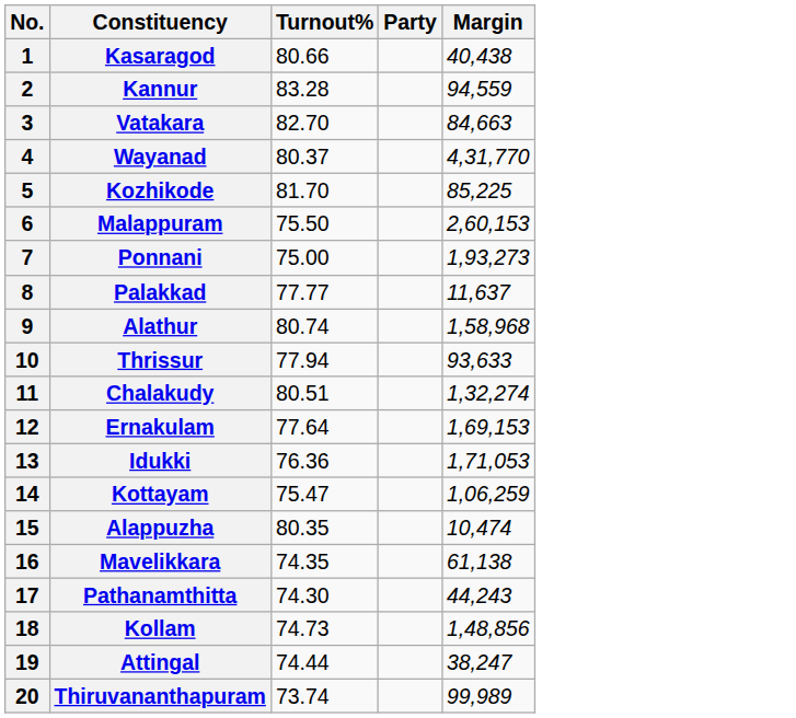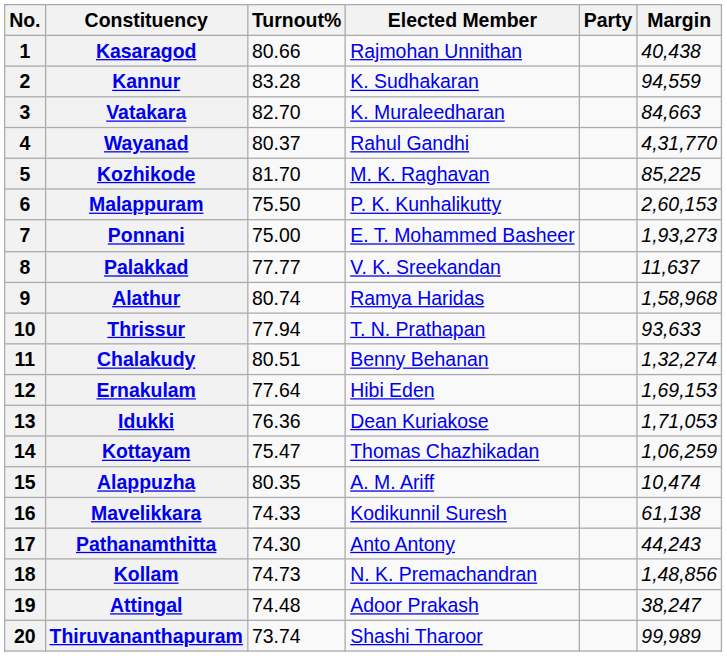 <table class="wikitable sortable mw-collapsible" style="font-size:95%;">
 <tr>
 <th>No.</th>
 <th>Constituency</th>
 <th>Turnout%</th>
+<th>Elected Member</th>
 <th>Party</th>
 <th>Margin</th>
 </tr>
 <tr>
 <th>1</th>
 <th><a href='#'>Kasaragod</a></th>
 <td>80.66 </td>
+<td><a href='#'>Rajmohan Unnithan</a></td>
 <td></td>
 <td><em>40,438</em></td>
 </tr>
 <tr>
 <th>2</th>
 <th><a href='#'>Kannur</a></th>
 <td>83.28 </td>
+<td><a href='#'>K. Sudhakaran</a></td>
 <td></td>
 <td><em>94,559</em></td>
 </tr>
 <tr>
 <th>3</th>
 <th><a href='#'>Vatakara</a></th>
 <td>82.70 </td>
+<td><a href='#'>K. Muraleedharan</a></td>
 <td></td>
 <td><em>84,663</em></td>
 </tr>
 <tr>
 <th>4</th>
 <th><a href='#'>Wayanad</a></th>
 <td>80.37 </td>
+<td><a href='#'>Rahul Gandhi</a></td>
 <td></td>
 <td><em>4,31,770</em></td>
 </tr>
 <tr>
 <th>5</th>
 <th><a href='#'>Kozhikode</a></th>
 <td>81.70 </td>
+<td><a href='#'>M. K. Raghavan</a></td>
 <td></td>
 <td><em>85,225</em></td>
 </tr>
 <tr>
 <th>6</th>
 <th><a href='#'>Malappuram</a></th>
 <td>75.50 </td>
+<td><a href='#'>P. K. Kunhalikutty</a></td>
 <td></td>
 <td><em>2,60,153</em></td>
 </tr>
 <tr>
 <th>7</th>
 <th><a href='#'>Ponnani</a></th>
 <td>75.00 </td>
+<td><a href='#'>E. T. Mohammed Basheer</a></td>
 <td></td>
 <td><em>1,93,273</em></td>
 </tr>
 <tr>
 <th>8</th>
 <th><a href='#'>Palakkad</a></th>
 <td>77.77 </td>
+<td><a href='#'>V. K. Sreekandan</a></td>
 <td></td>
 <td><em>11,637</em></td>
 </tr>
 <tr>
 <th>9</th>
 <th><a href='#'>Alathur</a></th>
 <td>80.74 </td>
+<td><a href='#'>Ramya Haridas</a></td>
 <td></td>
 <td><em>1,58,968</em></td>
 </tr>
 <tr>
 <th>10</th>
 <th><a href='#'>Thrissur</a></th>
 <td>77.94 </td>
+<td><a href='#'>T. N. Prathapan</a></td>
 <td></td>
 <td><em>93,633</em></td>
 </tr>
 <tr>
 <th>11</th>
 <th><a href='#'>Chalakudy</a></th>
 <td>80.51 </td>
+<td><a href='#'>Benny Behanan</a></td>
 <td></td>
 <td><em>1,32,274</em></td>
 </tr>
 <tr>
 <th>12</th>
 <th><a href='#'>Ernakulam</a></th>
 <td>77.64 </td>
+<td><a href='#'>Hibi Eden</a></td>
 <td></td>
 <td><em>1,69,153</em></td>
 </tr>
 <tr>
 <th>13</th>
 <th><a href='#'>Idukki</a></th>
 <td>76.36 </td>
+<td><a href='#'>Dean Kuriakose</a></td>
 <td></td>
 <td><em>1,71,053</em></td>
 </tr>
 <tr>
 <th>14</th>
 <th><a href='#'>Kottayam</a></th>
 <td>75.47 </td>
+<td><a href='#'>Thomas Chazhikadan</a></td>
 <td></td>
 <td><em>1,06,259</em></td>
 </tr>
 <tr>
 <th>15</th>
 <th><a href='#'>Alappuzha</a></th>
 <td>80.35 </td>
+<td><a href='#'>A. M. Ariff</a></td>
 <td></td>
 <td><em>10,474</em></td>
 </tr>
 <tr>
 <th>16</th>
 <th><a href='#'>Mavelikkara</a></th>
-<td>74.35 </td>
+<td>74.33 </td>
+<td><a href='#'>Kodikunnil Suresh</a></td>
 <td></td>
 <td><em>61,138</em></td>
 </tr>
 <tr>
 <th>17</th>
 <th><a href='#'>Pathanamthitta</a></th>
 <td>74.30 </td>
+<td><a href='#'>Anto Antony</a></td>
 <td></td>
 <td><em>44,243</em></td>
 </tr>
 <tr>
 <th>18</th>
 <th><a href='#'>Kollam</a></th>
 <td>74.73 </td>
+<td><a href='#'>N. K. Premachandran</a></td>
 <td></td>
 <td><em>1,48,856</em></td>
 </tr>
 <tr>
 <th>19</th>
 <th><a href='#'>Attingal</a></th>
-<td>74.44 </td>
+<td>74.48 </td>
+<td><a href='#'>Adoor Prakash</a></td>
 <td></td>
 <td><em>38,247</em></td>
 </tr>
 <tr>
 <th>20</th>
 <th><a href='#'>Thiruvananthapuram</a></th>
 <td>73.74 </td>
+<td><a href='#'>Shashi Tharoor</a></td>
 <td></td>
 <td><em>99,989</em></td>
 </tr>
 </table>
